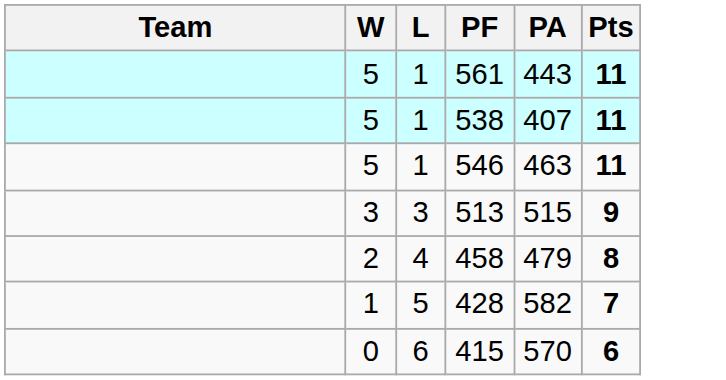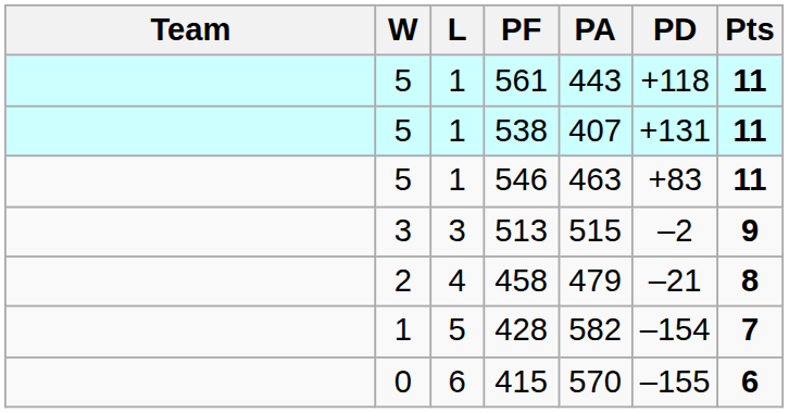 <table class="wikitable" style="text-align:center;">
 <tr>
 <th width=180>Team</th>
 <th width=20>W</th>
 <th width=20>L</th>
 <th width=30>PF</th>
 <th width=30>PA</th>
+<th width=30>PD</th>
 <th width=20>Pts</th>
 </tr>
 <tr bgcolor="#CCFFFF">
 <td align=left></td>
 <td>5</td>
 <td>1</td>
 <td>561</td>
 <td>443</td>
+<td>+118</td>
 <td><strong>11</strong></td>
 </tr>
 <tr bgcolor="#CCFFFF">
 <td align=left></td>
 <td>5</td>
 <td>1</td>
 <td>538</td>
 <td>407</td>
+<td>+131</td>
 <td><strong>11</strong></td>
 </tr>
 <tr>
 <td align=left></td>
 <td>5</td>
 <td>1</td>
 <td>546</td>
 <td>463</td>
+<td>+83</td>
 <td><strong>11</strong></td>
 </tr>
 <tr>
 <td align=left></td>
 <td>3</td>
 <td>3</td>
 <td>513</td>
 <td>515</td>
+<td>–2</td>
 <td><strong>9</strong></td>
 </tr>
 <tr>
 <td align=left></td>
 <td>2</td>
 <td>4</td>
 <td>458</td>
 <td>479</td>
+<td>–21</td>
 <td><strong>8</strong></td>
 </tr>
 <tr>
 <td align=left></td>
 <td>1</td>
 <td>5</td>
 <td>428</td>
 <td>582</td>
+<td>–154</td>
 <td><strong>7</strong></td>
 </tr>
 <tr>
 <td align=left></td>
 <td>0</td>
 <td>6</td>
 <td>415</td>
 <td>570</td>
+<td>–155</td>
 <td><strong>6</strong></td>
 </tr>
 </table>
